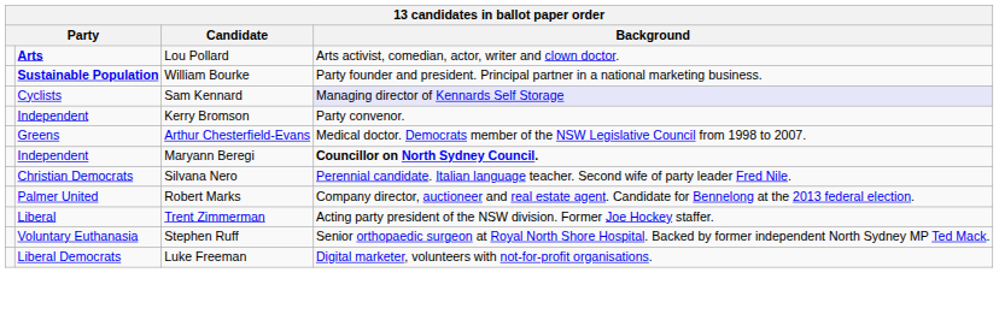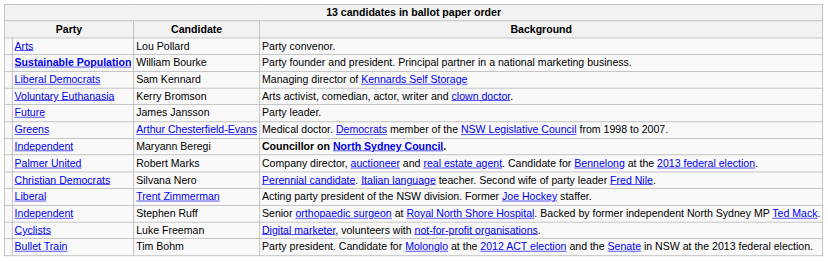 <table class="wikitable">
 <tr>
 <th colspan=4>13 candidates in ballot paper order</th>
 </tr>
 <tr>
 <th colspan=2><strong>Party</strong></th>
 <th><strong>Candidate</strong></th>
 <th><strong>Background</strong></th>
 </tr>
 <tr>
 <td> </td>
-<td><strong><a href='#'>Arts</a></strong></td>
+<td><a href='#'>Arts</a></td>
 <td>Lou Pollard</td>
-<td>Arts activist, comedian, actor, writer and <a href='#'>clown doctor</a>.</td>
+<td>Party convenor.</td>
 </tr>
 <tr>
 <td> </td>
 <td><strong><a href='#'>Sustainable Population</a></strong></td>
 <td>William Bourke</td>
 <td>Party founder and president. Principal partner in a national marketing business.</td>
 </tr>
 <tr>
 <td> </td>
-<td><a href='#'>Cyclists</a></td>
+<td><a href='#'>Liberal Democrats</a></td>
 <td>Sam Kennard</td>
-<td style="background: lavender;">Managing director of <a href='#'>Kennards Self Storage</a></td>
+<td>Managing director of <a href='#'>Kennards Self Storage</a></td>
 </tr>
 <tr>
 <td> </td>
-<td><a href='#'>Independent</a></td>
+<td><a href='#'>Voluntary Euthanasia</a></td>
 <td>Kerry Bromson</td>
-<td>Party convenor.</td>
+<td>Arts activist, comedian, actor, writer and <a href='#'>clown doctor</a>.</td>
+</tr>
+<tr>
+<td> </td>
+<td><a href='#'>Future</a></td>
+<td>James Jansson</td>
+<td>Party leader.</td>
 </tr>
 <tr>
 <td> </td>
 <td><a href='#'>Greens</a></td>
 <td><a href='#'>Arthur Chesterfield-Evans</a></td>
 <td>Medical doctor. <a href='#'>Democrats</a> member of the <a href='#'>NSW Legislative Council</a> from 1998 to 2007.</td>
 </tr>
 <tr>
 <td> </td>
 <td><a href='#'>Independent</a></td>
 <td>Maryann Beregi</td>
 <td><strong>Councillor on <a href='#'>North Sydney Council</a>.</strong></td>
 </tr>
 <tr>
 <td> </td>
+<td><a href='#'>Palmer United</a></td>
+<td>Robert Marks</td>
+<td>Company director, <a href='#'>auctioneer</a> and <a href='#'>real estate agent</a>. Candidate for <a href='#'>Bennelong</a> at the <a href='#'>2013 federal election</a>.</td>
+</tr>
+<tr>
+<td> </td>
 <td><a href='#'>Christian Democrats</a></td>
 <td>Silvana Nero</td>
 <td><a href='#'>Perennial candidate</a>. <a href='#'>Italian language</a> teacher. Second wife of party leader <a href='#'>Fred Nile</a>.</td>
-</tr>
-<tr>
-<td> </td>
-<td><a href='#'>Palmer United</a></td>
-<td>Robert Marks</td>
-<td>Company director, <a href='#'>auctioneer</a> and <a href='#'>real estate agent</a>. Candidate for <a href='#'>Bennelong</a> at the <a href='#'>2013 federal election</a>.</td>
 </tr>
 <tr>
 <td> </td>
 <td><a href='#'>Liberal</a></td>
 <td><a href='#'>Trent Zimmerman</a></td>
 <td>Acting party president of the NSW division. Former <a href='#'>Joe Hockey</a> staffer.</td>
 </tr>
 <tr>
 <td> </td>
-<td><a href='#'>Voluntary Euthanasia</a></td>
+<td><a href='#'>Independent</a></td>
 <td>Stephen Ruff</td>
 <td>Senior <a href='#'>orthopaedic surgeon</a> at <a href='#'>Royal North Shore Hospital</a>. Backed by former independent North Sydney MP <a href='#'>Ted Mack</a>.</td>
 </tr>
 <tr>
 <td> </td>
-<td><a href='#'>Liberal Democrats</a></td>
+<td><a href='#'>Cyclists</a></td>
 <td>Luke Freeman</td>
 <td><a href='#'>Digital marketer</a>, volunteers with <a href='#'>not-for-profit organisations</a>.</td>
 </tr>
+<tr>
+<td> </td>
+<td><a href='#'>Bullet Train</a></td>
+<td>Tim Bohm</td>
+<td>Party president. Candidate for <a href='#'>Molonglo</a> at the <a href='#'>2012 ACT election</a> and the <a href='#'>Senate</a> in NSW at the 2013 federal election.</td>
+</tr>
 </table>
